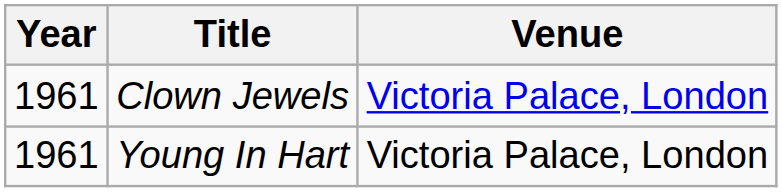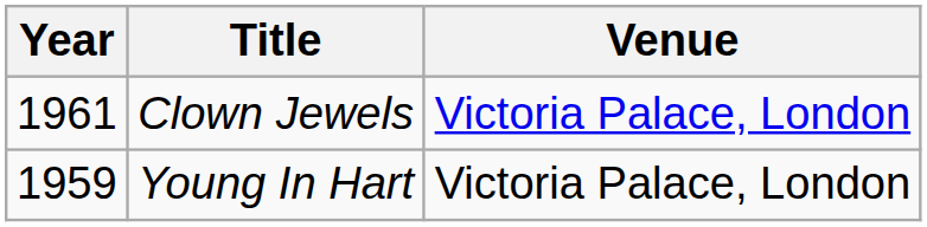 <table class="wikitable sortable">
 <tr>
 <th>Year</th>
 <th>Title</th>
 <th>Venue</th>
 </tr>
 <tr>
 <td>1961</td>
 <td><em>Clown Jewels</em></td>
 <td><a href='#'>Victoria Palace, London</a></td>
 </tr>
 <tr>
-<td>1961</td>
+<td>1959</td>
 <td><em>Young In Hart</em></td>
 <td>Victoria Palace, London</td>
 </tr>
 </table>
